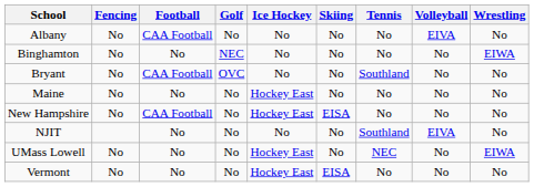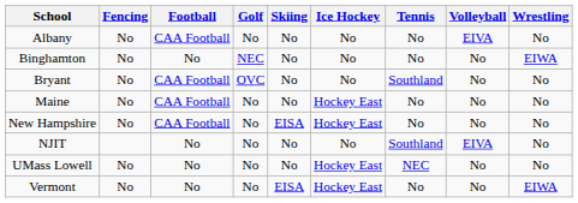 <table class="wikitable sortable">
 <tr style="text-align:center">
 <th>School</th>
 <th><a href='#'>Fencing</a></th>
 <th><a href='#'>Football</a></th>
 <th><a href='#'>Golf</a></th>
+<th><a href='#'>Skiing</a></th>
 <th><a href='#'>Ice Hockey</a></th>
-<th><a href='#'>Skiing</a></th>
 <th><a href='#'>Tennis</a></th>
 <th><a href='#'>Volleyball</a></th>
 <th><a href='#'>Wrestling</a></th>
 </tr>
 <tr style="text-align:center">
 <td>Albany</td>
 <td>No</td>
 <td><a href='#'>CAA Football</a></td>
 <td>No</td>
 <td>No</td>
 <td>No</td>
 <td>No</td>
 <td><a href='#'>EIVA</a></td>
 <td>No</td>
 </tr>
 <tr style="text-align:center">
 <td>Binghamton</td>
 <td>No</td>
 <td>No</td>
 <td><a href='#'>NEC</a></td>
 <td>No</td>
 <td>No</td>
 <td>No</td>
 <td>No</td>
 <td><a href='#'>EIWA</a></td>
 </tr>
 <tr style="text-align:center">
 <td>Bryant</td>
 <td>No</td>
 <td><a href='#'>CAA Football</a></td>
 <td><a href='#'>OVC</a></td>
 <td>No</td>
 <td>No</td>
 <td><a href='#'>Southland</a></td>
 <td>No</td>
 <td>No</td>
 </tr>
 <tr style="text-align:center">
 <td>Maine</td>
 <td>No</td>
+<td><a href='#'>CAA Football</a></td>
 <td>No</td>
 <td>No</td>
 <td><a href='#'>Hockey East</a></td>
-<td>No</td>
 <td>No</td>
 <td>No</td>
 <td>No</td>
 </tr>
 <tr style="text-align:center">
 <td>New Hampshire</td>
 <td>No</td>
 <td><a href='#'>CAA Football</a></td>
 <td>No</td>
+<td><a href='#'>EISA</a></td>
 <td><a href='#'>Hockey East</a></td>
-<td><a href='#'>EISA</a></td>
 <td>No</td>
 <td>No</td>
 <td>No</td>
 </tr>
 <tr style="text-align:center">
 <td>NJIT</td>
 <td></td>
 <td>No</td>
 <td>No</td>
 <td>No</td>
 <td>No</td>
 <td><a href='#'>Southland</a></td>
 <td><a href='#'>EIVA</a></td>
 <td>No</td>
 </tr>
 <tr style="text-align:center">
 <td>UMass Lowell</td>
 <td>No</td>
 <td>No</td>
 <td>No</td>
+<td>No</td>
 <td><a href='#'>Hockey East</a></td>
-<td>No</td>
 <td><a href='#'>NEC</a></td>
 <td>No</td>
-<td><a href='#'>EIWA</a></td>
+<td>No</td>
 </tr>
 <tr style="text-align:center">
 <td>Vermont</td>
 <td>No</td>
 <td>No</td>
 <td>No</td>
+<td><a href='#'>EISA</a></td>
 <td><a href='#'>Hockey East</a></td>
-<td><a href='#'>EISA</a></td>
 <td>No</td>
 <td>No</td>
-<td>No</td>
+<td><a href='#'>EIWA</a></td>
 </tr>
 </table>
